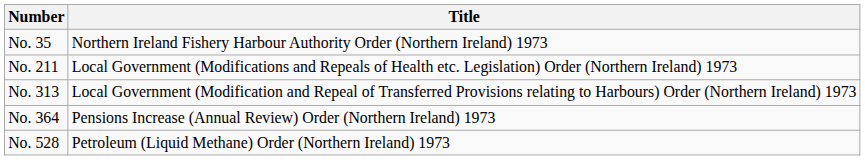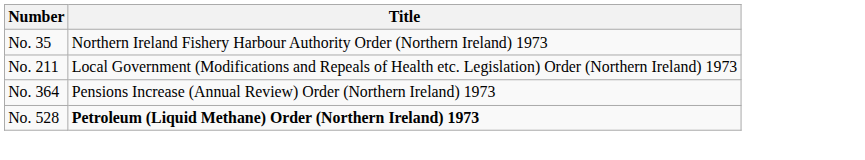 <table class="wikitable collapsible">
 <tr>
 <th>Number</th>
 <th>Title</th>
 </tr>
 <tr>
 <td>No. 35</td>
 <td>Northern Ireland Fishery Harbour Authority Order (Northern Ireland) 1973</td>
 </tr>
 <tr>
 <td>No. 211</td>
 <td>Local Government (Modifications and Repeals of Health etc. Legislation) Order (Northern Ireland) 1973</td>
 </tr>
 <tr>
-<td>No. 313</td>
-<td>Local Government (Modification and Repeal of Transferred Provisions relating to Harbours) Order (Northern Ireland) 1973</td>
-</tr>
-<tr>
 <td>No. 364</td>
 <td>Pensions Increase (Annual Review) Order (Northern Ireland) 1973</td>
 </tr>
 <tr>
 <td>No. 528</td>
-<td>Petroleum (Liquid Methane) Order (Northern Ireland) 1973</td>
+<td><strong>Petroleum (Liquid Methane) Order (Northern Ireland) 1973</strong></td>
 </tr>
 </table>
